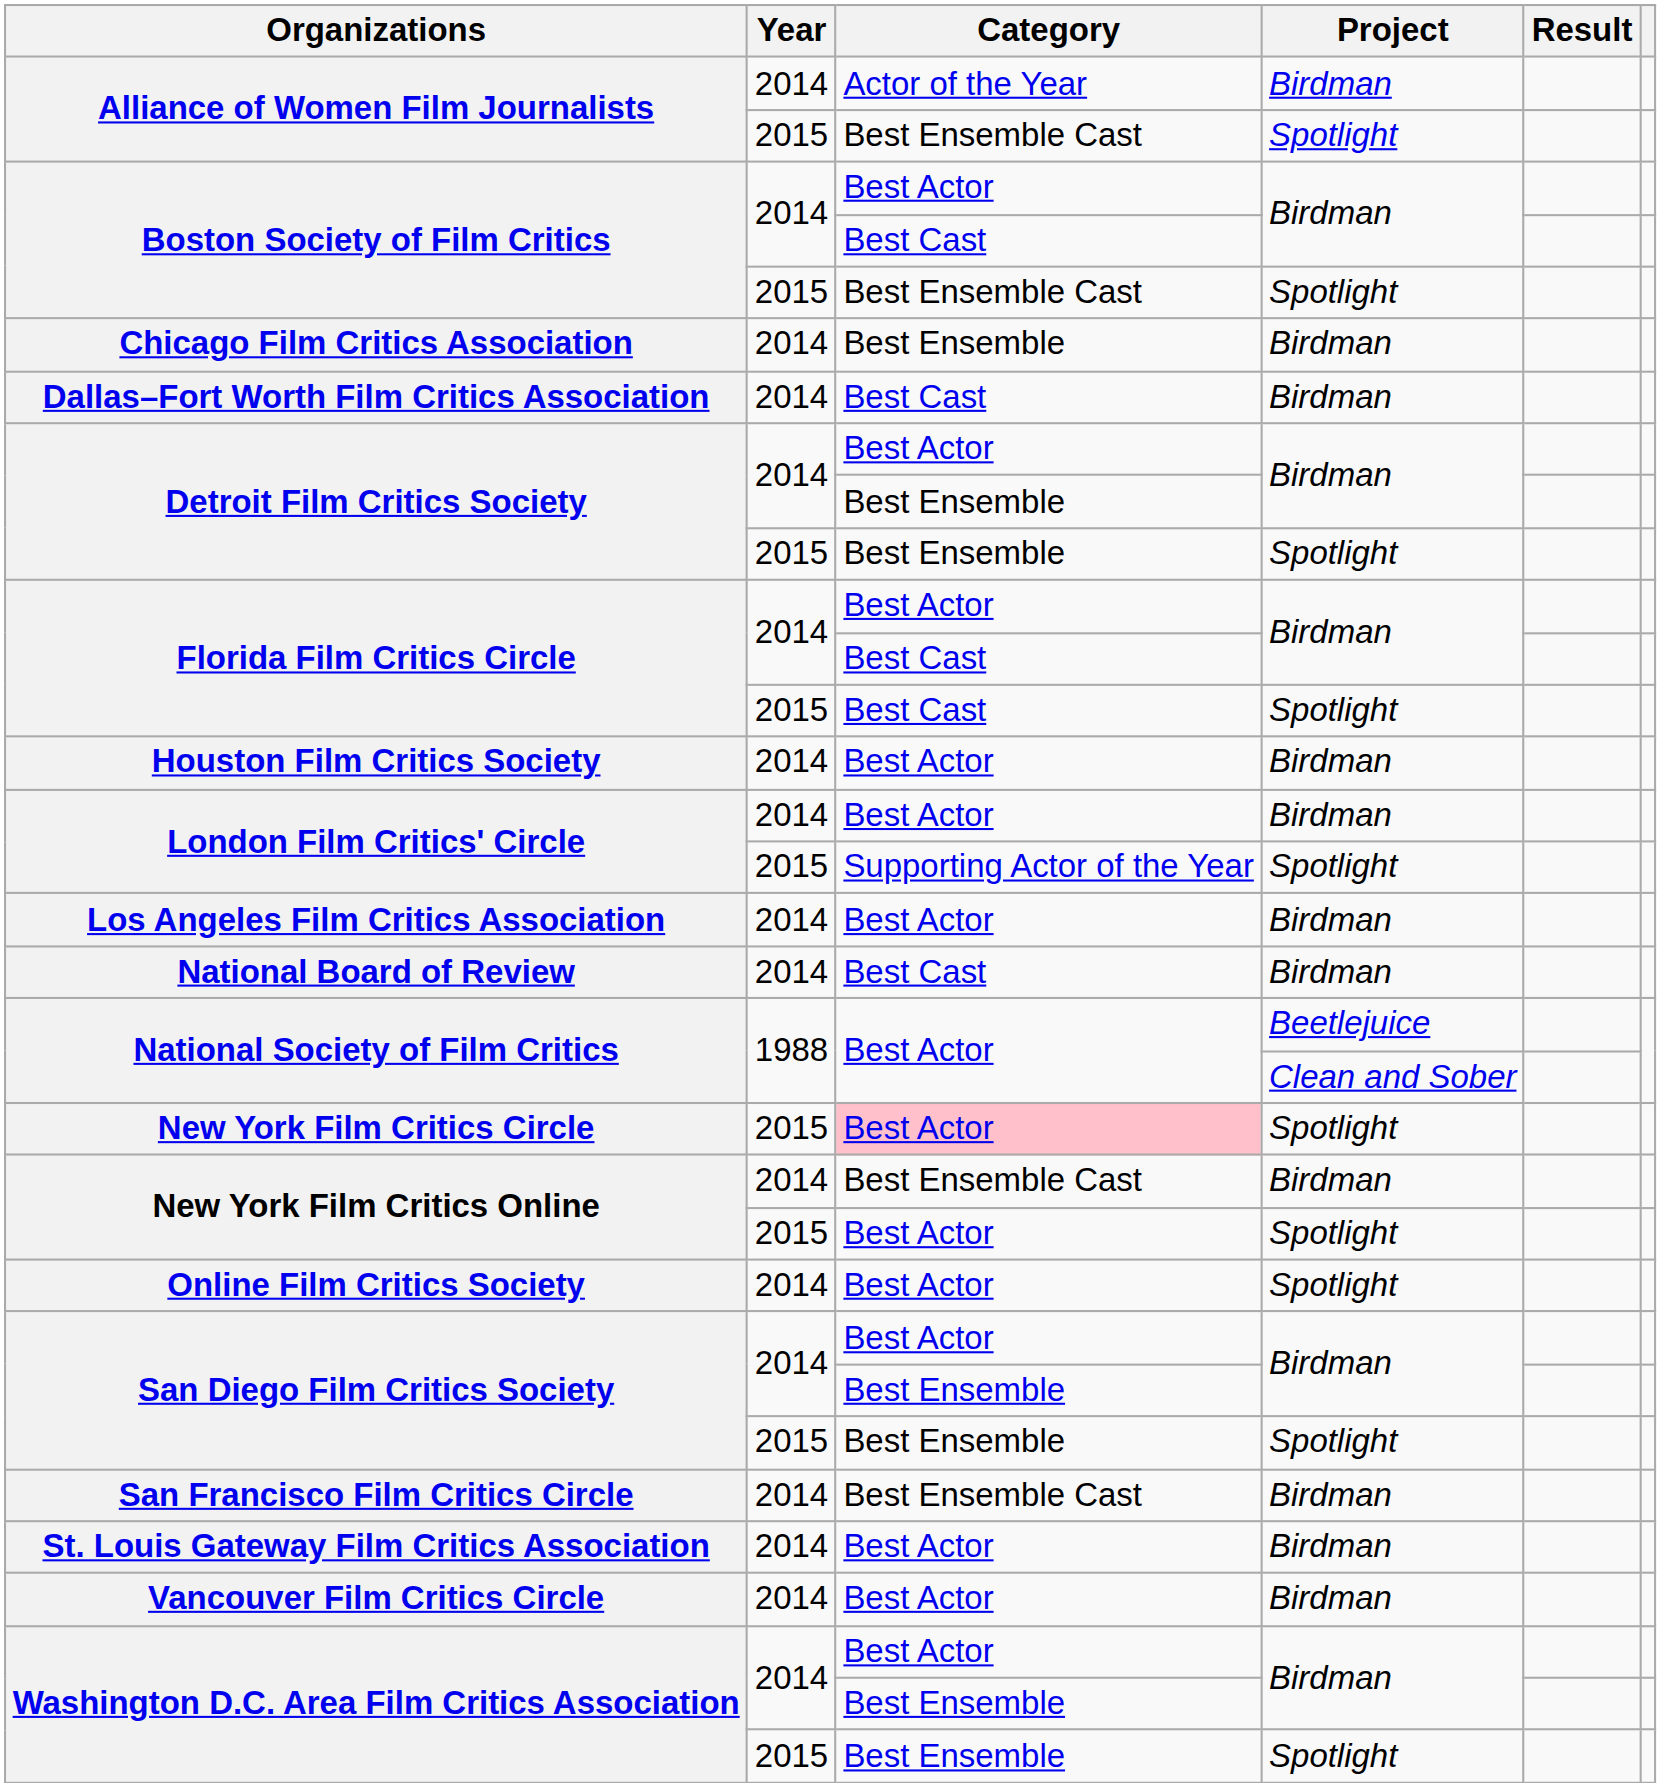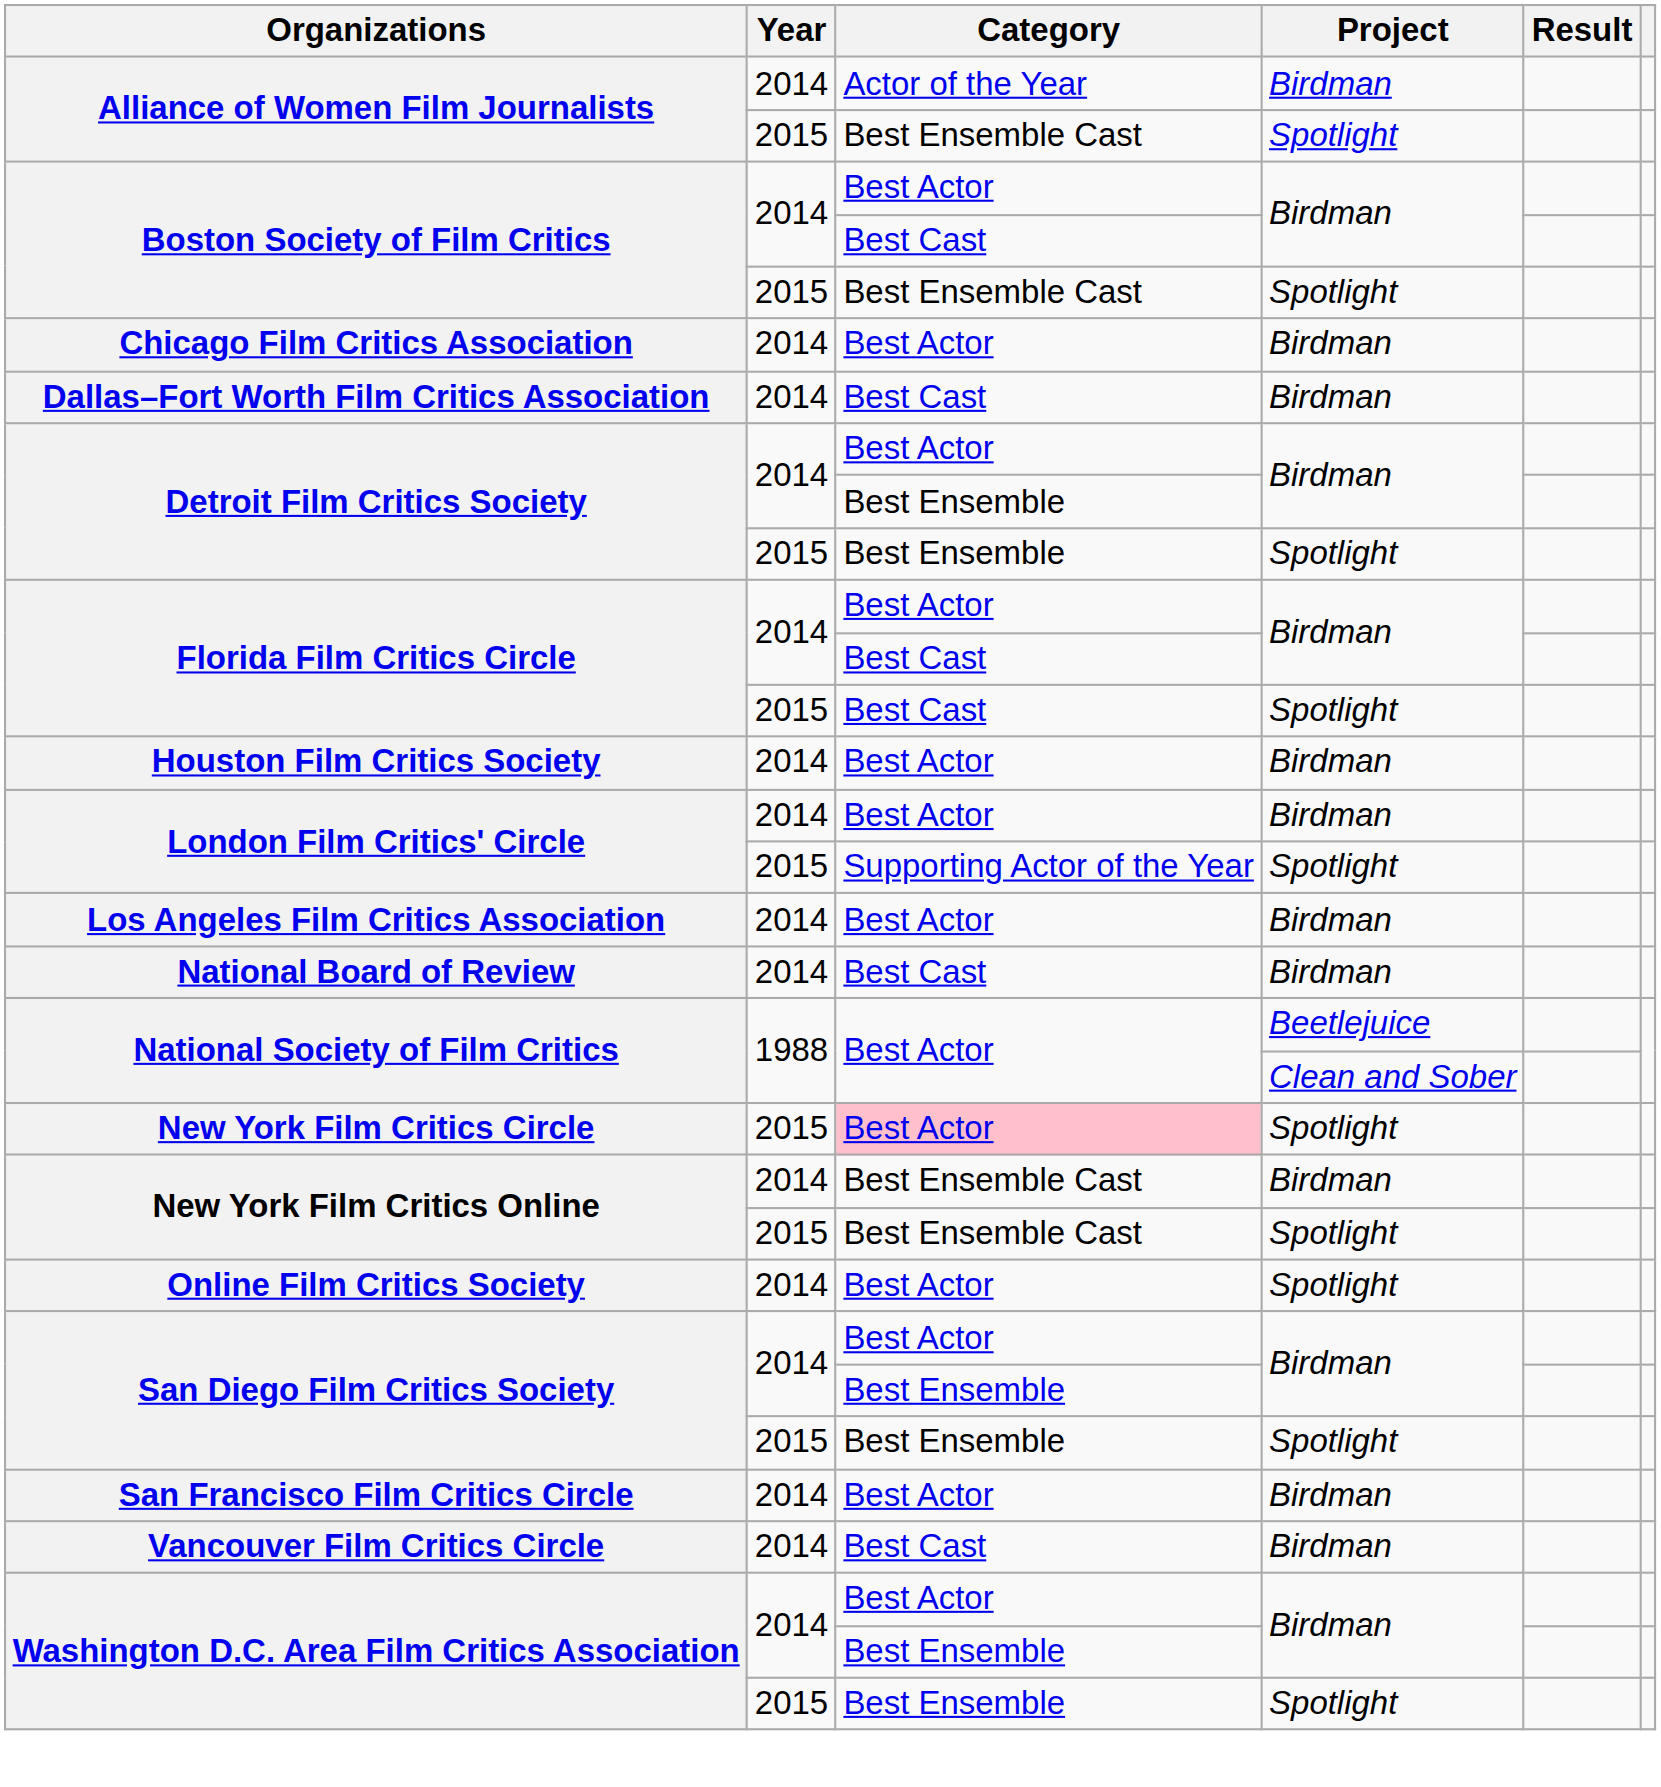 <table class= "wikitable plainrowheaders sortable">
 <tr>
 <th>Organizations</th>
 <th scope="col">Year</th>
 <th scope="col">Category</th>
 <th scope="col">Project</th>
 <th scope="col">Result</th>
 <th scope="col" class="unsortable"></th>
 </tr>
 <tr>
 <th scope="row" rowspan="2"><a href='#'>Alliance of Women Film Journalists</a></th>
 <td style="text-align:center;">2014</td>
 <td><a href='#'>Actor of the Year</a></td>
 <td rowspan="1"><em><a href='#'>Birdman</a></em></td>
 <td></td>
 <td style="text-align:center;"></td>
 </tr>
 <tr>
 <td style="text-align:center;">2015</td>
 <td>Best Ensemble Cast</td>
 <td rowspan=1><em><a href='#'>Spotlight</a></em></td>
 <td></td>
 <td style="text-align:center;"></td>
 </tr>
 <tr>
 <th scope="row" rowspan="3"><a href='#'>Boston Society of Film Critics</a></th>
 <td style="text-align:center;", rowspan=2>2014</td>
 <td><a href='#'>Best Actor</a></td>
 <td rowspan=2><em>Birdman</em></td>
 <td></td>
 <td style="text-align:center;"></td>
 </tr>
 <tr>
 <td><a href='#'>Best Cast</a></td>
 <td></td>
 <td style="text-align:center;"></td>
 </tr>
 <tr>
 <td style="text-align:center;">2015</td>
 <td>Best Ensemble Cast</td>
 <td><em>Spotlight</em></td>
 <td></td>
 <td style="text-align:center;"></td>
 </tr>
 <tr>
 <th scope="row" rowspan="1"><a href='#'>Chicago Film Critics Association</a></th>
 <td style="text-align:center;">2014</td>
-<td>Best Ensemble</td>
+<td><a href='#'>Best Actor</a></td>
 <td><em>Birdman</em></td>
 <td></td>
 <td style="text-align:center;"></td>
 </tr>
 <tr>
 <th scope="row" rowspan="1"><a href='#'>Dallas–Fort Worth Film Critics Association</a></th>
 <td style="text-align:center;">2014</td>
 <td><a href='#'>Best Cast</a></td>
 <td><em>Birdman</em></td>
 <td></td>
 <td style="text-align:center;"></td>
 </tr>
 <tr>
 <th scope="row" rowspan="3"><a href='#'>Detroit Film Critics Society</a></th>
 <td style="text-align:center;", rowspan=2>2014</td>
 <td><a href='#'>Best Actor</a></td>
 <td rowspan=2><em>Birdman</em></td>
 <td></td>
 <td style="text-align:center;"></td>
 </tr>
 <tr>
 <td>Best Ensemble</td>
 <td></td>
 <td style="text-align:center;"></td>
 </tr>
 <tr>
 <td style="text-align:center;">2015</td>
 <td>Best Ensemble</td>
 <td><em>Spotlight</em></td>
 <td></td>
 <td style="text-align:center;"></td>
 </tr>
 <tr>
 <th scope="row" rowspan="3"><a href='#'>Florida Film Critics Circle</a></th>
 <td style="text-align:center;", rowspan=2>2014</td>
 <td><a href='#'>Best Actor</a></td>
 <td rowspan=2><em>Birdman</em></td>
 <td></td>
 <td style="text-align:center;"></td>
 </tr>
 <tr>
 <td><a href='#'>Best Cast</a></td>
 <td></td>
 <td style="text-align:center;"></td>
 </tr>
 <tr>
 <td style="text-align:center;">2015</td>
 <td><a href='#'>Best Cast</a></td>
 <td><em>Spotlight</em></td>
 <td></td>
 <td style="text-align:center;"></td>
 </tr>
 <tr>
 <th scope="row" rowspan="1"><a href='#'>Houston Film Critics Society</a></th>
 <td style="text-align:center;">2014</td>
 <td><a href='#'>Best Actor</a></td>
 <td><em>Birdman</em></td>
 <td></td>
 <td style="text-align:center;"></td>
 </tr>
 <tr>
 <th scope="row" rowspan="2"><a href='#'>London Film Critics' Circle</a></th>
 <td style="text-align:center;">2014</td>
 <td><a href='#'>Best Actor</a></td>
 <td><em>Birdman</em></td>
 <td></td>
 <td style="text-align:center;"></td>
 </tr>
 <tr>
 <td style="text-align:center;">2015</td>
 <td><a href='#'>Supporting Actor of the Year</a></td>
 <td><em>Spotlight</em></td>
 <td></td>
 <td style="text-align:center;"></td>
 </tr>
 <tr>
 <th scope="row" rowspan="1"><a href='#'>Los Angeles Film Critics Association</a></th>
 <td style="text-align:center;">2014</td>
 <td><a href='#'>Best Actor</a></td>
 <td><em>Birdman</em></td>
 <td></td>
 <td style="text-align:center;"></td>
 </tr>
 <tr>
 <th scope="row" rowspan="1"><a href='#'>National Board of Review</a></th>
 <td style="text-align:center;">2014</td>
 <td><a href='#'>Best Cast</a></td>
 <td><em>Birdman</em></td>
 <td></td>
 <td style="text-align:center;"></td>
 </tr>
 <tr>
 <th scope="row" rowspan="2"><a href='#'>National Society of Film Critics</a></th>
 <td style="text-align:center;", rowspan=2>1988</td>
 <td rowspan=2><a href='#'>Best Actor</a></td>
 <td><em><a href='#'>Beetlejuice</a></em></td>
 <td></td>
 <td style="text-align:center;" rowspan=2></td>
 </tr>
 <tr>
 <td><em><a href='#'>Clean and Sober</a></em></td>
 <td></td>
 </tr>
 <tr>
 <th scope="row" rowspan="1"><a href='#'>New York Film Critics Circle</a></th>
 <td style="text-align:center;">2015</td>
 <td style="background: pink;"><a href='#'>Best Actor</a></td>
 <td><em>Spotlight</em></td>
 <td></td>
 <td style="text-align:center;"></td>
 </tr>
 <tr>
 <th scope="row" rowspan="2">New York Film Critics Online</th>
 <td style="text-align:center;">2014</td>
 <td>Best Ensemble Cast</td>
 <td><em>Birdman</em></td>
 <td></td>
 <td style="text-align:center;"></td>
 </tr>
 <tr>
 <td style="text-align:center;">2015</td>
-<td><a href='#'>Best Actor</a></td>
+<td>Best Ensemble Cast</td>
 <td><em>Spotlight</em></td>
 <td></td>
 <td style="text-align:center;"></td>
 </tr>
 <tr>
 <th scope="row" rowspan="1"><a href='#'>Online Film Critics Society</a></th>
 <td style="text-align:center;">2014</td>
 <td><a href='#'>Best Actor</a></td>
 <td><em>Spotlight</em></td>
 <td></td>
 <td style="text-align:center;"></td>
 </tr>
 <tr>
 <th scope="row" rowspan="3"><a href='#'>San Diego Film Critics Society</a></th>
 <td style="text-align:center;", rowspan=2>2014</td>
 <td><a href='#'>Best Actor</a></td>
 <td rowspan=2><em>Birdman</em></td>
 <td></td>
 <td style="text-align:center;"></td>
 </tr>
 <tr>
 <td><a href='#'>Best Ensemble</a></td>
 <td></td>
 <td style="text-align:center;"></td>
 </tr>
 <tr>
 <td style="text-align:center;">2015</td>
 <td>Best Ensemble</td>
 <td><em>Spotlight</em></td>
 <td></td>
 <td style="text-align:center;"></td>
 </tr>
 <tr>
 <th scope="row" rowspan="1"><a href='#'>San Francisco Film Critics Circle</a></th>
 <td style="text-align:center;">2014</td>
-<td>Best Ensemble Cast</td>
-<td><em>Birdman</em></td>
-<td></td>
-<td style="text-align:center;"></td>
-</tr>
-<tr>
-<th scope="row" rowspan="1"><a href='#'>St. Louis Gateway Film Critics Association</a></th>
-<td style="text-align:center;">2014</td>
 <td><a href='#'>Best Actor</a></td>
 <td><em>Birdman</em></td>
 <td></td>
 <td style="text-align:center;"></td>
 </tr>
 <tr>
 <th scope="row" rowspan="1"><a href='#'>Vancouver Film Critics Circle</a></th>
 <td style="text-align:center;">2014</td>
-<td><a href='#'>Best Actor</a></td>
+<td><a href='#'>Best Cast</a></td>
 <td><em>Birdman</em></td>
 <td></td>
 <td style="text-align:center;"></td>
 </tr>
 <tr>
 <th scope="row" rowspan="3"><a href='#'>Washington D.C. Area Film Critics Association</a></th>
 <td style="text-align:center;", rowspan=2>2014</td>
 <td><a href='#'>Best Actor</a></td>
 <td rowspan=2><em>Birdman</em></td>
 <td></td>
 <td style="text-align:center;"></td>
 </tr>
 <tr>
 <td><a href='#'>Best Ensemble</a></td>
 <td></td>
 <td style="text-align:center;"></td>
 </tr>
 <tr>
 <td style="text-align:center;">2015</td>
 <td><a href='#'>Best Ensemble</a></td>
 <td><em>Spotlight</em></td>
 <td></td>
 <td style="text-align:center;"></td>
 </tr>
 </table>
